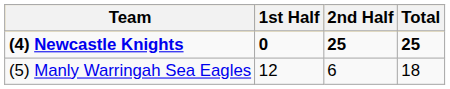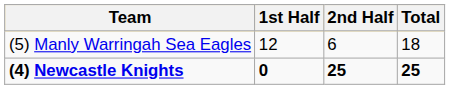 <table class="wikitable" style="margin:1em auto;">
 <tr bgcolor="#FFCC33">
 <th>Team</th>
 <th>1st Half</th>
 <th>2nd Half</th>
 <th>Total</th>
 </tr>
 <tr>
+<td>(5) <a href='#'>Manly Warringah Sea Eagles</a></td>
+<td>12</td>
+<td>6</td>
+<td>18</td>
+</tr>
+<tr>
 <td><strong>(4) <a href='#'>Newcastle Knights</a></strong></td>
 <td><strong>0</strong></td>
 <td><strong>25</strong></td>
 <td><strong>25</strong></td>
 </tr>
-<tr>
-<td>(5) <a href='#'>Manly Warringah Sea Eagles</a></td>
-<td>12</td>
-<td>6</td>
-<td>18</td>
-</tr>
 </table>
